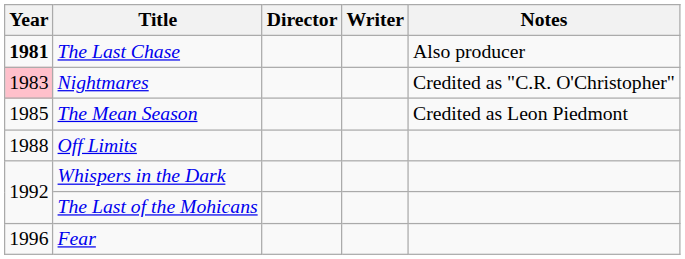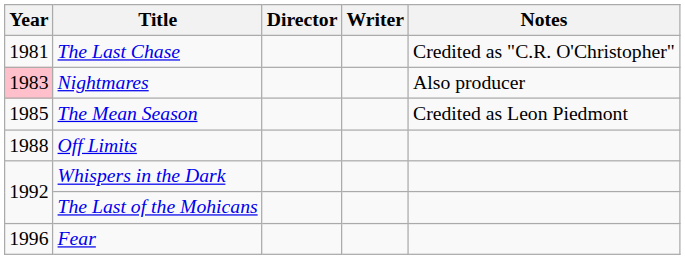 <table class="wikitable">
 <tr>
 <th>Year</th>
 <th>Title</th>
 <th>Director</th>
 <th>Writer</th>
 <th>Notes</th>
 </tr>
 <tr>
-<td><strong>1981</strong></td>
+<td>1981</td>
 <td><em><a href='#'>The Last Chase</a></em></td>
 <td></td>
 <td></td>
-<td>Also producer</td>
+<td>Credited as "C.R. O'Christopher"</td>
 </tr>
 <tr>
 <td style="background: pink;">1983</td>
 <td><em><a href='#'>Nightmares</a></em></td>
 <td></td>
 <td></td>
-<td>Credited as "C.R. O'Christopher"</td>
+<td>Also producer</td>
 </tr>
 <tr>
 <td>1985</td>
 <td><em><a href='#'>The Mean Season</a></em></td>
 <td></td>
 <td></td>
 <td>Credited as Leon Piedmont</td>
 </tr>
 <tr>
 <td>1988</td>
 <td><em><a href='#'>Off Limits</a></em></td>
 <td></td>
 <td></td>
 <td></td>
 </tr>
 <tr>
 <td rowspan=2>1992</td>
 <td><em><a href='#'>Whispers in the Dark</a></em></td>
 <td></td>
 <td></td>
 <td></td>
 </tr>
 <tr>
 <td><em><a href='#'>The Last of the Mohicans</a></em></td>
 <td></td>
 <td></td>
 <td></td>
 </tr>
 <tr>
 <td>1996</td>
 <td><em><a href='#'>Fear</a></em></td>
 <td></td>
 <td></td>
 <td></td>
 </tr>
 </table>
